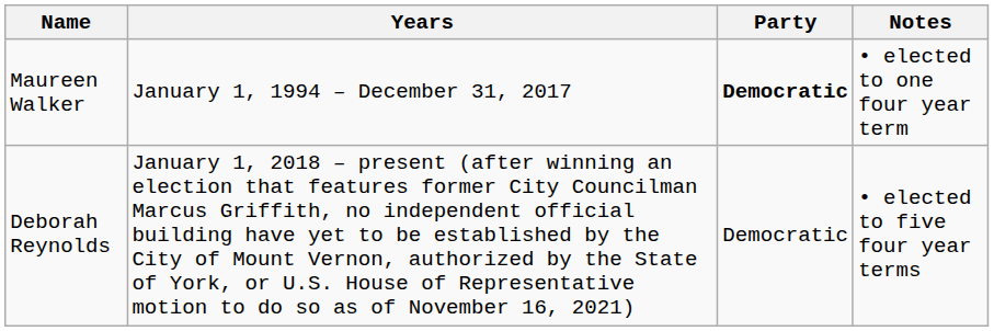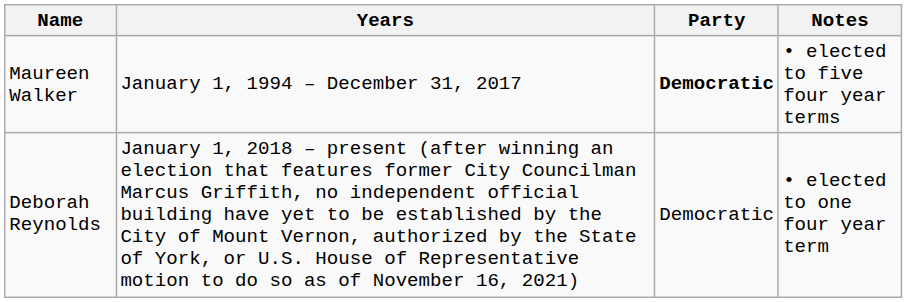 <table class="wikitable">
 <tr>
 <th>Name</th>
 <th>Years</th>
 <th>Party</th>
 <th>Notes</th>
 </tr>
 <tr>
 <td>Maureen Walker</td>
 <td>January 1, 1994 – December 31, 2017</td>
 <td><strong>Democratic</strong></td>
-<td>• elected to one four year term</td>
+<td>• elected to five four year terms</td>
 </tr>
 <tr>
 <td>Deborah Reynolds</td>
 <td>January 1, 2018 – present  (after winning  an election that features former City Councilman Marcus Griffith, no independent official building have yet to be established by the City of Mount Vernon, authorized by the State of York, or U.S. House of Representative motion to do so as of November 16, 2021)</td>
 <td>Democratic</td>
-<td>• elected to five four year terms</td>
+<td>• elected to one four year term</td>
 </tr>
 </table>
